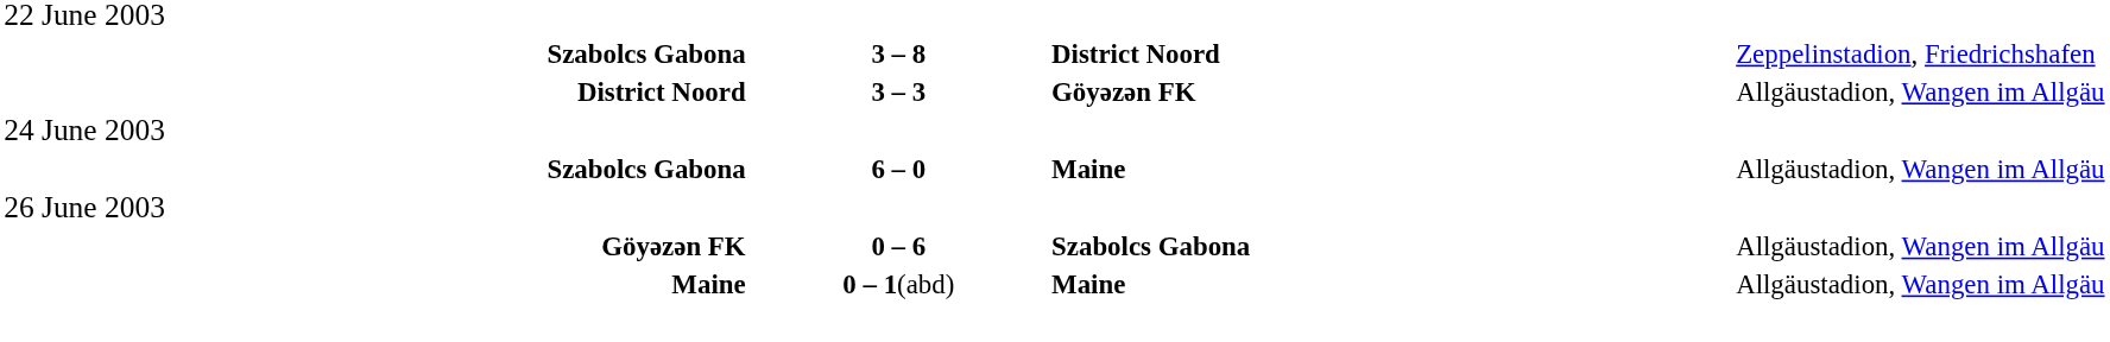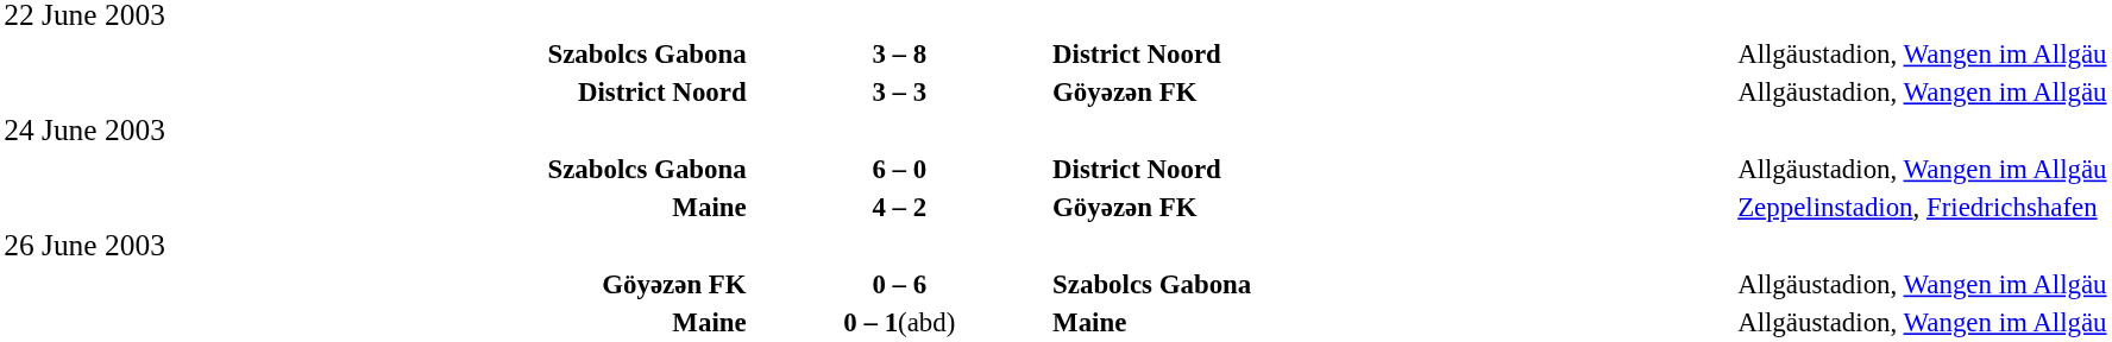 <table width=100% cellspacing=1>
 <tr>
 <th width=25%></th>
 <th width=10%></th>
 <th></th>
 </tr>
 <tr>
 <td>22 June 2003</td>
 </tr>
 <tr style=font-size:90%>
 <td align=right><strong>Szabolcs Gabona</strong></td>
 <td align=center><strong>3 – 8</strong></td>
 <td><strong>District Noord</strong></td>
-<td><a href='#'>Zeppelinstadion</a>, <a href='#'>Friedrichshafen</a></td>
+<td>Allgäustadion, <a href='#'>Wangen im Allgäu</a></td>
 </tr>
 <tr style=font-size:90%>
 <td align=right><strong>District Noord</strong></td>
 <td align=center><strong>3 – 3</strong></td>
 <td><strong>Göyəzən FK</strong></td>
 <td>Allgäustadion, <a href='#'>Wangen im Allgäu</a></td>
 </tr>
 <tr>
 <td>24 June 2003</td>
 </tr>
 <tr style=font-size:90%>
 <td align=right><strong>Szabolcs Gabona</strong></td>
 <td align=center><strong>6 – 0</strong></td>
-<td><strong>Maine</strong></td>
+<td><strong>District Noord</strong></td>
 <td>Allgäustadion, <a href='#'>Wangen im Allgäu</a></td>
+</tr>
+<tr style=font-size:90%>
+<td align=right><strong>Maine</strong></td>
+<td align=center><strong>4 – 2</strong></td>
+<td><strong>Göyəzən FK</strong></td>
+<td><a href='#'>Zeppelinstadion</a>, <a href='#'>Friedrichshafen</a></td>
 </tr>
 <tr>
 <td>26 June 2003</td>
 </tr>
 <tr style=font-size:90%>
 <td align=right><strong>Göyəzən FK</strong></td>
 <td align=center><strong>0 – 6</strong></td>
 <td><strong>Szabolcs Gabona</strong></td>
 <td>Allgäustadion, <a href='#'>Wangen im Allgäu</a></td>
 </tr>
 <tr style=font-size:90%>
 <td align=right><strong>Maine</strong></td>
 <td align=center><strong>0 – 1</strong>(<abbr>abd</abbr>)</td>
 <td><strong>Maine</strong></td>
 <td>Allgäustadion, <a href='#'>Wangen im Allgäu</a></td>
 </tr>
 </table>
